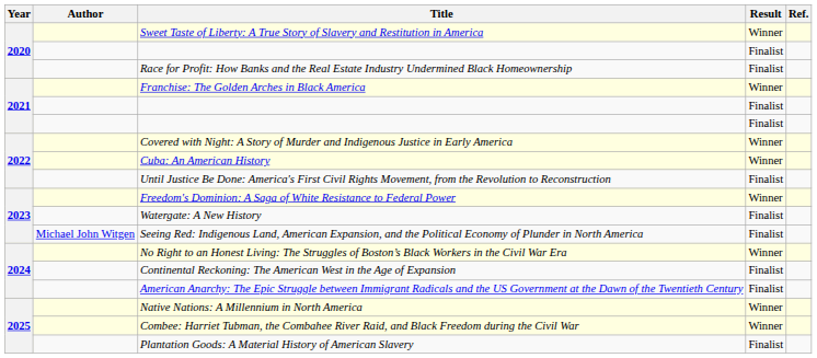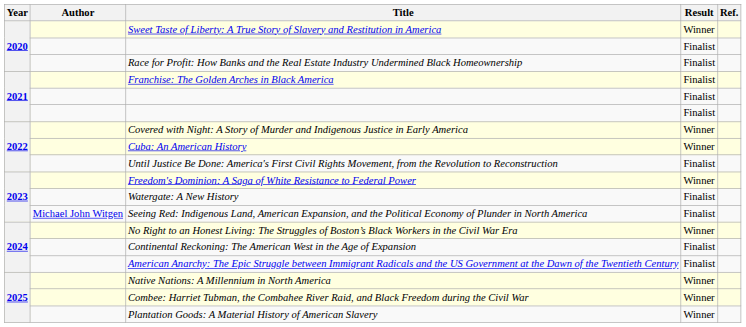 <table class="wikitable sortable mw-collapsible">
 <tr>
 <th>Year</th>
 <th>Author</th>
 <th>Title</th>
 <th>Result</th>
 <th>Ref.</th>
 </tr>
 <tr style=background-color:lightyellow;>
 <th rowspan="3"><a href='#'>2020</a></th>
 <td></td>
 <td><em><a href='#'>Sweet Taste of Liberty: A True Story of Slavery and Restitution in America</a></em></td>
 <td>Winner</td>
 <td></td>
 </tr>
 <tr>
 <td></td>
 <td></td>
 <td>Finalist</td>
 <td></td>
 </tr>
 <tr>
 <td></td>
 <td><em>Race for Profit: How Banks and the Real Estate Industry Undermined Black Homeownership</em></td>
 <td>Finalist</td>
 <td></td>
 </tr>
 <tr style=background-color:lightyellow;>
 <th rowspan="3"><a href='#'>2021</a></th>
 <td></td>
 <td><em><a href='#'>Franchise: The Golden Arches in Black America</a></em></td>
-<td>Winner</td>
+<td>Finalist</td>
 <td></td>
 </tr>
 <tr>
 <td></td>
 <td></td>
 <td>Finalist</td>
 <td></td>
 </tr>
 <tr>
 <td></td>
 <td></td>
 <td>Finalist</td>
 <td></td>
 </tr>
 <tr style=background-color:lightyellow;>
 <th rowspan="3"><a href='#'>2022</a></th>
 <td></td>
 <td><em>Covered with Night: A Story of Murder and Indigenous Justice in Early America</em></td>
 <td>Winner</td>
 <td></td>
 </tr>
 <tr style=background-color:lightyellow;>
 <td></td>
 <td><em><a href='#'>Cuba: An American History</a></em></td>
 <td>Winner</td>
 <td></td>
 </tr>
 <tr>
 <td></td>
 <td><em>Until Justice Be Done: America's First Civil Rights Movement, from the Revolution to Reconstruction</em></td>
 <td>Finalist</td>
 <td></td>
 </tr>
 <tr style=background-color:lightyellow;>
 <th rowspan="3"><a href='#'>2023</a></th>
 <td></td>
 <td><em><a href='#'>Freedom's Dominion: A Saga of White Resistance to Federal Power</a></em></td>
 <td>Winner</td>
 <td><strong></strong></td>
 </tr>
 <tr>
 <td></td>
 <td><em>Watergate: A New History</em></td>
 <td>Finalist</td>
 <td><strong></strong></td>
 </tr>
 <tr>
 <td><a href='#'>Michael John Witgen</a></td>
 <td><em>Seeing Red: Indigenous Land, American Expansion, and the Political Economy of Plunder in North America</em></td>
 <td>Finalist</td>
 <td><strong></strong></td>
 </tr>
 <tr style=background-color:lightyellow;>
 <th rowspan="3"><a href='#'>2024</a></th>
 <td></td>
 <td><em>No Right to an Honest Living: The Struggles of Boston’s Black Workers in the Civil War Era</em></td>
 <td>Winner</td>
 <td><strong></strong></td>
 </tr>
 <tr>
 <td></td>
 <td><em>Continental Reckoning: The American West in the Age of Expansion</em></td>
 <td>Finalist</td>
 <td><strong></strong></td>
 </tr>
 <tr>
 <td></td>
 <td><em><a href='#'>American Anarchy: The Epic Struggle between Immigrant Radicals and the US Government at the Dawn of the Twentieth Century</a></em></td>
 <td>Finalist</td>
 <td><strong></strong></td>
 </tr>
 <tr style=background-color:lightyellow;>
 <th rowspan="3"><a href='#'>2025</a></th>
 <td></td>
 <td><em>Native Nations: A Millennium in North America</em></td>
 <td>Winner</td>
 <td></td>
 </tr>
 <tr style=background-color:lightyellow;>
 <td></td>
 <td><em>Combee: Harriet Tubman, the Combahee River Raid, and Black Freedom during the Civil War</em></td>
 <td>Winner</td>
 <td></td>
 </tr>
 <tr>
 <td></td>
 <td><em>Plantation Goods: A Material History of American Slavery</em></td>
-<td>Finalist</td>
+<td>Winner</td>
 <td></td>
 </tr>
 </table>
